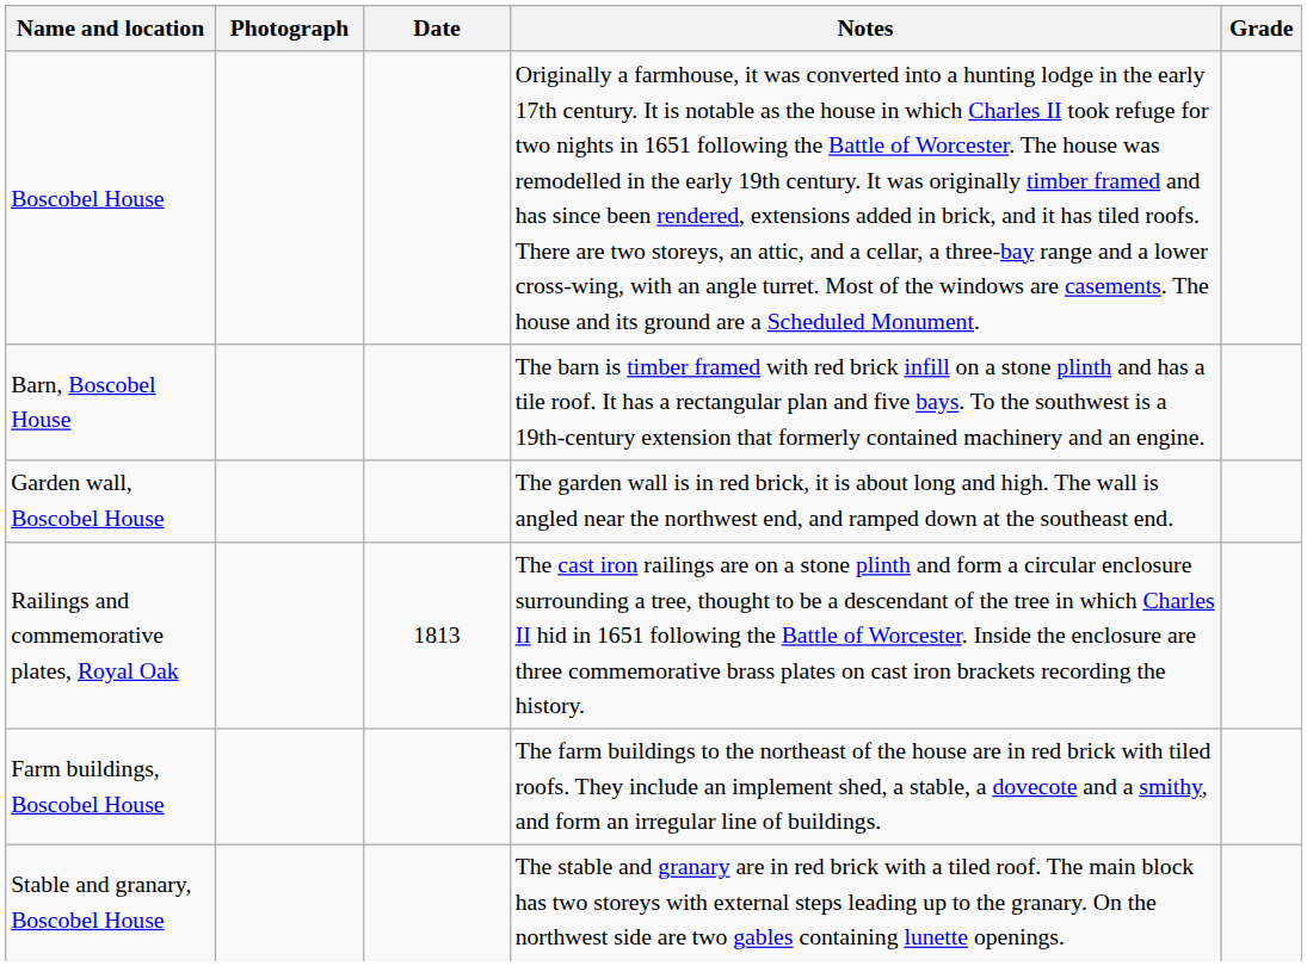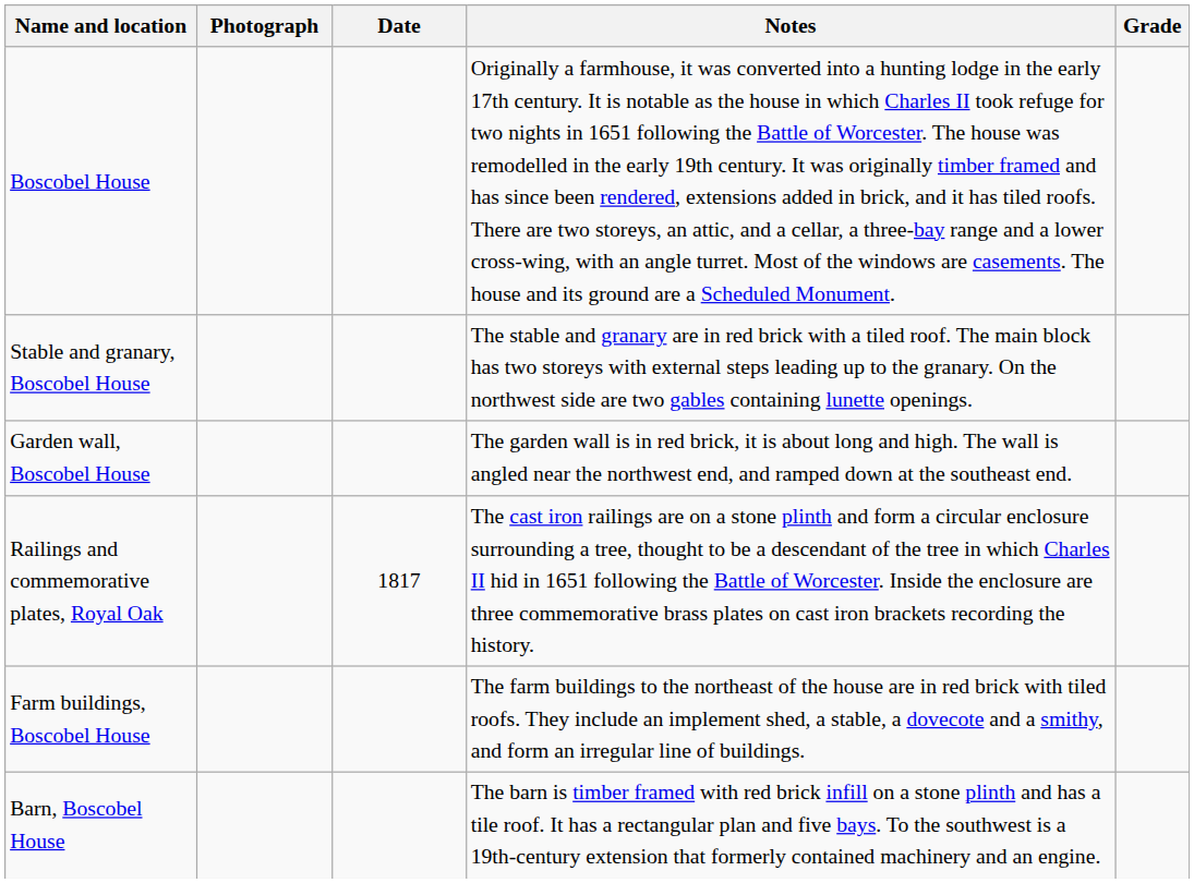 <table class="wikitable sortable plainrowheaders" style="width:100%; border:0; text-align:left; line-height:150%;">
 <tr>
 <th scope="col"  style="width:150px">Name and location</th>
 <th scope="col"  style="width:100px" class="unsortable">Photograph</th>
 <th scope="col"  style="width:120px">Date</th>
 <th scope="col"  style="width:650px" class="unsortable">Notes</th>
 <th scope="col"  style="width:50px">Grade</th>
 </tr>
 <tr>
 <td><a href='#'>Boscobel House</a><br><small></small></td>
 <td></td>
 <td align="center"></td>
 <td>Originally a farmhouse, it was converted into a hunting lodge in the early 17th century.  It is notable as the house in which <a href='#'>Charles II</a> took refuge for two nights in 1651 following the <a href='#'>Battle of Worcester</a>.  The house was remodelled in the early 19th century.  It was originally <a href='#'>timber framed</a> and has since been <a href='#'>rendered</a>, extensions added in brick, and it has tiled roofs.  There are two storeys, an attic, and a cellar, a three-<a href='#'>bay</a> range and a lower cross-wing, with an angle turret.  Most of the windows are <a href='#'>casements</a>.  The house and its ground are a <a href='#'>Scheduled Monument</a>.</td>
 <td align="center" ></td>
 </tr>
 <tr>
-<td>Barn, <a href='#'>Boscobel House</a><br><small></small></td>
+<td>Stable and granary, <a href='#'>Boscobel House</a><br><small></small></td>
 <td></td>
 <td align="center"></td>
-<td>The barn is <a href='#'>timber framed</a> with red brick <a href='#'>infill</a> on a stone <a href='#'>plinth</a> and has a tile roof.  It has a rectangular plan and five <a href='#'>bays</a>.  To the southwest is a 19th-century extension that formerly contained machinery and an engine.</td>
+<td>The stable and <a href='#'>granary</a> are in red brick with a tiled roof.  The main block has two storeys with external steps leading up to the granary.  On the northwest side are two <a href='#'>gables</a> containing <a href='#'>lunette</a> openings.</td>
 <td align="center" ></td>
 </tr>
 <tr>
 <td>Garden wall, <a href='#'>Boscobel House</a><br><small></small></td>
 <td></td>
 <td align="center"></td>
 <td>The garden wall is in red brick, it is about  long and  high.  The wall is angled near the northwest end, and ramped down at the southeast end.</td>
 <td align="center" ></td>
 </tr>
 <tr>
 <td>Railings and commemorative plates, <a href='#'>Royal Oak</a><br><small></small></td>
 <td></td>
-<td align="center">1813</td>
+<td align="center">1817</td>
 <td>The <a href='#'>cast iron</a> railings are on a stone <a href='#'>plinth</a> and form a circular enclosure surrounding a tree, thought to be a descendant of the tree in which <a href='#'>Charles II</a> hid in 1651 following the <a href='#'>Battle of Worcester</a>.  Inside the enclosure are three commemorative brass plates on cast iron brackets recording the history.</td>
 <td align="center" ></td>
 </tr>
 <tr>
 <td>Farm buildings, <a href='#'>Boscobel House</a><br><small></small></td>
 <td></td>
 <td align="center"></td>
 <td>The farm buildings to the northeast of the house are in red brick with tiled roofs.  They include an implement shed, a stable, a <a href='#'>dovecote</a> and a <a href='#'>smithy</a>, and form an irregular line of buildings.</td>
 <td align="center" ></td>
 </tr>
 <tr>
-<td>Stable and granary, <a href='#'>Boscobel House</a><br><small></small></td>
+<td>Barn, <a href='#'>Boscobel House</a><br><small></small></td>
 <td></td>
 <td align="center"></td>
-<td>The stable and <a href='#'>granary</a> are in red brick with a tiled roof.  The main block has two storeys with external steps leading up to the granary.  On the northwest side are two <a href='#'>gables</a> containing <a href='#'>lunette</a> openings.</td>
+<td>The barn is <a href='#'>timber framed</a> with red brick <a href='#'>infill</a> on a stone <a href='#'>plinth</a> and has a tile roof.  It has a rectangular plan and five <a href='#'>bays</a>.  To the southwest is a 19th-century extension that formerly contained machinery and an engine.</td>
 <td align="center" ></td>
 </tr>
 <tr>
 </tr>
 </table>
